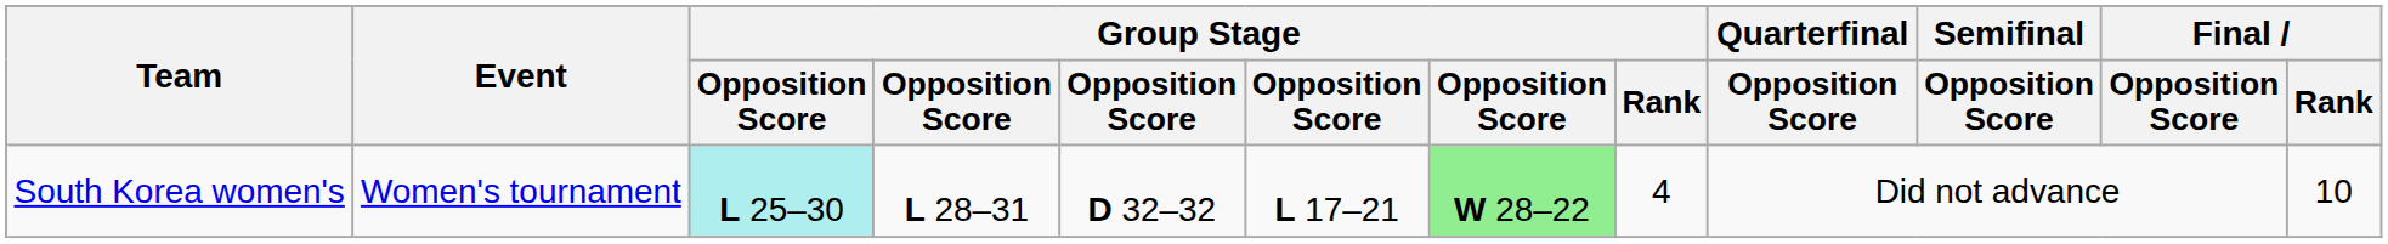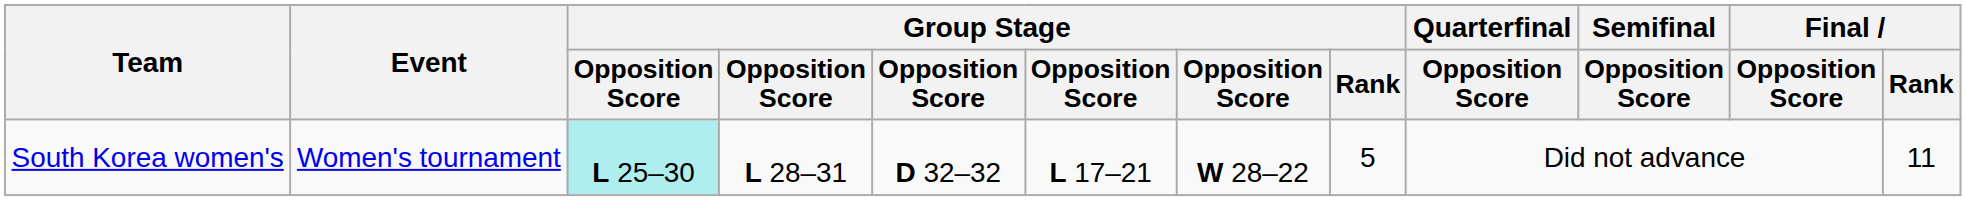 <table class="wikitable" style="font-size:90%">
 <tr>
 <th rowspan=2>Team</th>
 <th rowspan=2>Event</th>
 <th colspan=6>Group Stage</th>
 <th>Quarterfinal</th>
 <th>Semifinal</th>
 <th colspan=2>Final / </th>
 </tr>
 <tr style="font-size:95%">
 <th>Opposition<br>Score</th>
 <th>Opposition<br>Score</th>
 <th>Opposition<br>Score</th>
 <th>Opposition<br>Score</th>
 <th>Opposition<br>Score</th>
 <th>Rank</th>
 <th>Opposition<br>Score</th>
 <th>Opposition<br>Score</th>
 <th>Opposition<br>Score</th>
 <th>Rank</th>
 </tr>
 <tr align=center>
 <td align=left><a href='#'>South Korea women's</a></td>
 <td align=left><a href='#'>Women's tournament</a></td>
 <td style="background: paleturquoise;"><br><strong>L</strong> 25–30</td>
 <td><br><strong>L</strong> 28–31</td>
 <td><br><strong>D</strong> 32–32</td>
 <td><br><strong>L</strong> 17–21</td>
-<td style="background: lightgreen;"><br><strong>W</strong> 28–22</td>
-<td>4</td>
+<td><br><strong>W</strong> 28–22</td>
+<td>5</td>
 <td colspan=3>Did not advance</td>
-<td>10</td>
+<td>11</td>
 </tr>
 </table>
